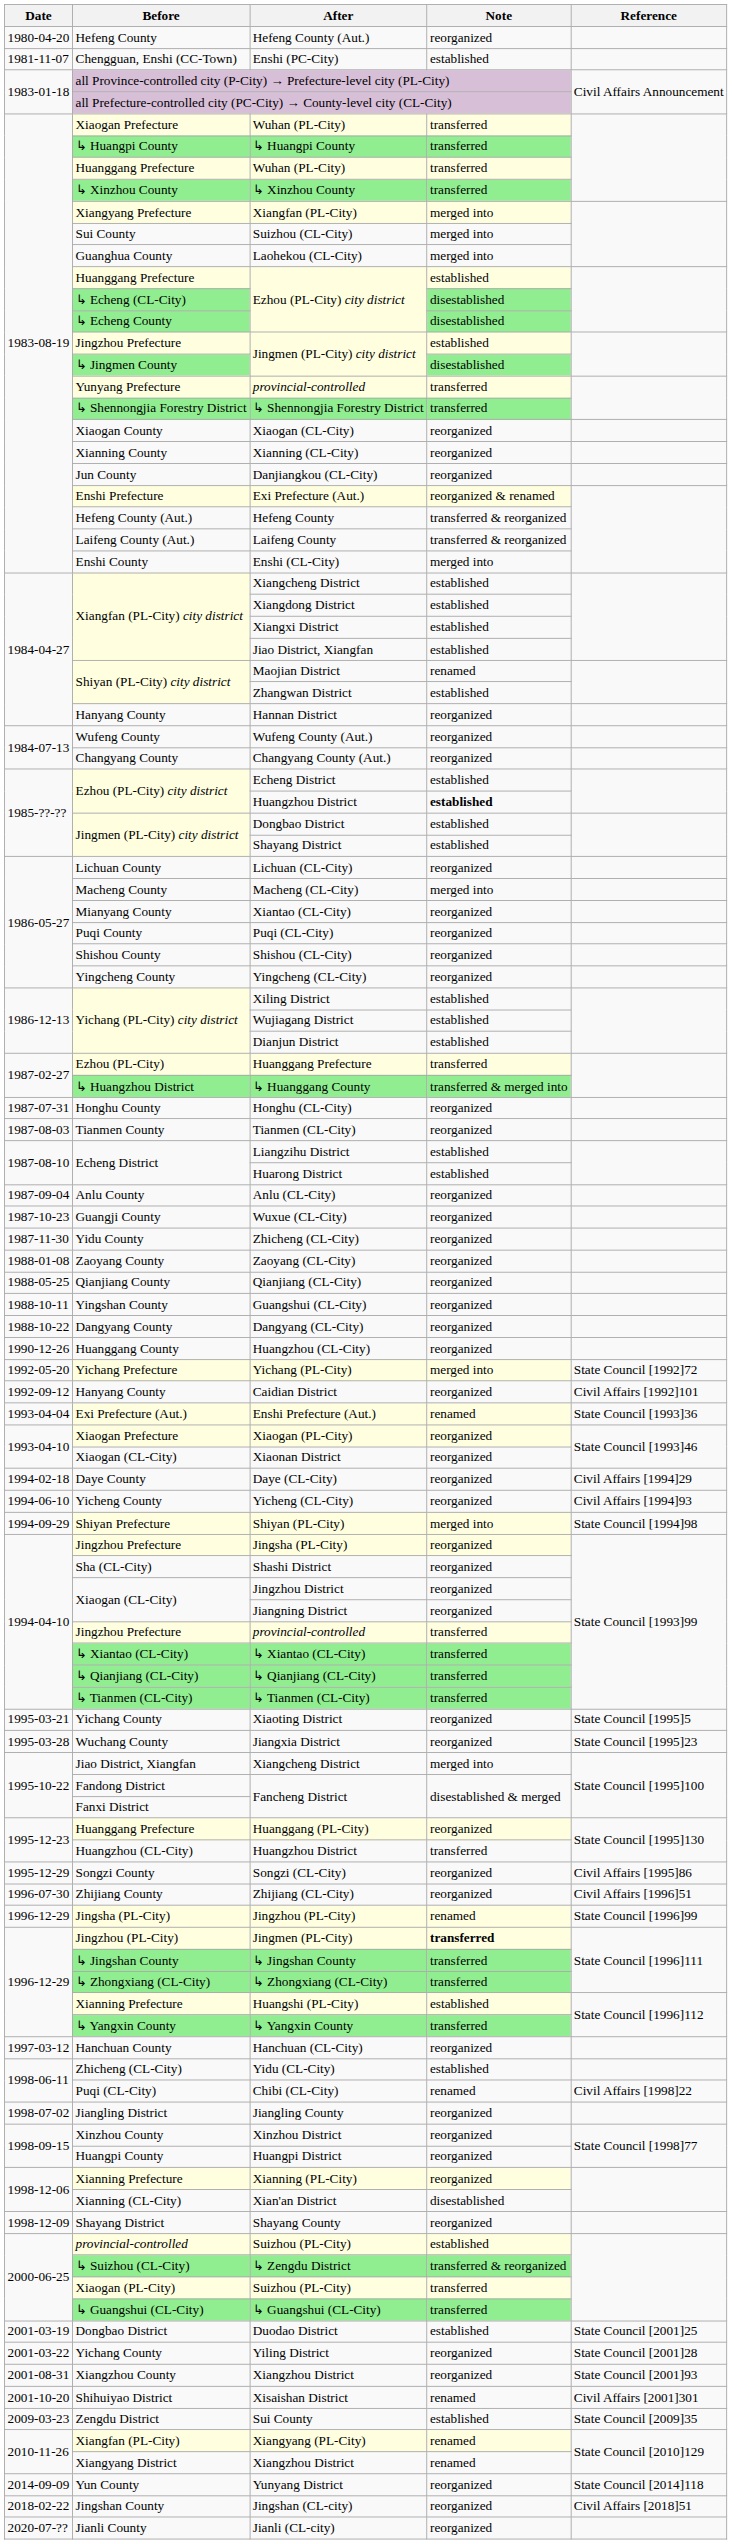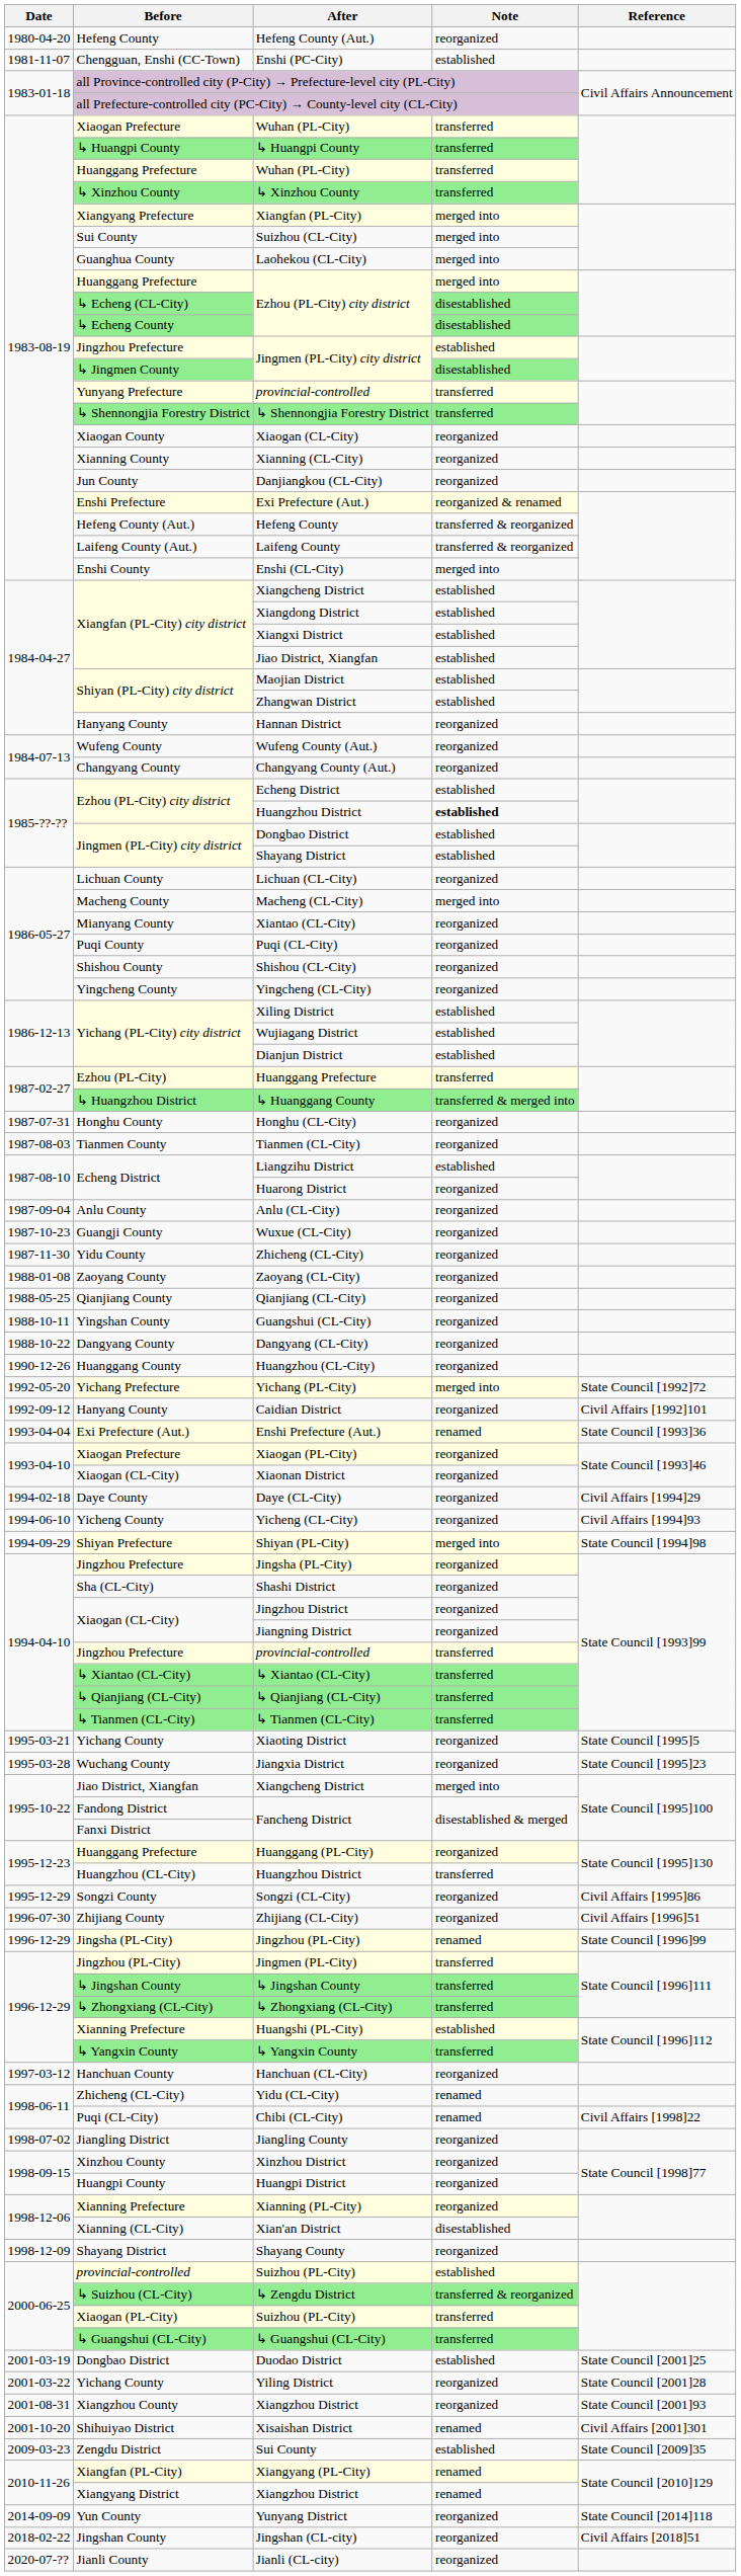 <table class="wikitable" style="font-size:90%;" align="center">
 <tr>
 <th>Date</th>
 <th>Before</th>
 <th>After</th>
 <th>Note</th>
 <th>Reference</th>
 </tr>
 <tr>
 <td>1980-04-20</td>
 <td>Hefeng County</td>
 <td>Hefeng County (Aut.)</td>
 <td>reorganized</td>
 <td></td>
 </tr>
 <tr>
 <td>1981-11-07</td>
 <td>Chengguan, Enshi (CC-Town)</td>
 <td>Enshi (PC-City)</td>
 <td>established</td>
 <td></td>
 </tr>
 <tr>
 <td rowspan="2">1983-01-18</td>
 <td bgcolor="thistle" colspan="3">all Province-controlled city (P-City) → Prefecture-level city (PL-City)</td>
 <td rowspan="2">Civil Affairs Announcement</td>
 </tr>
 <tr>
 <td bgcolor="thistle" colspan="3">all Prefecture-controlled city (PC-City) → County-level city (CL-City)</td>
 </tr>
 <tr>
 <td rowspan="21">1983-08-19</td>
 <td bgcolor="lightyellow">Xiaogan Prefecture</td>
 <td bgcolor="lightyellow">Wuhan (PL-City)</td>
 <td bgcolor="lightyellow">transferred</td>
 <td rowspan="4"></td>
 </tr>
 <tr bgcolor="lightgreen">
 <td>↳ Huangpi County</td>
 <td>↳ Huangpi County</td>
 <td>transferred</td>
 </tr>
 <tr>
 <td bgcolor="lightyellow">Huanggang Prefecture</td>
 <td bgcolor="lightyellow">Wuhan (PL-City)</td>
 <td bgcolor="lightyellow">transferred</td>
 </tr>
 <tr bgcolor="lightgreen">
 <td>↳ Xinzhou County</td>
 <td>↳ Xinzhou County</td>
 <td>transferred</td>
 </tr>
 <tr>
 <td bgcolor="lightyellow">Xiangyang Prefecture</td>
 <td bgcolor="lightyellow">Xiangfan (PL-City)</td>
 <td bgcolor="lightyellow">merged into</td>
 <td rowspan="3"></td>
 </tr>
 <tr>
 <td>Sui County</td>
 <td>Suizhou (CL-City)</td>
 <td>merged into</td>
 </tr>
 <tr>
 <td>Guanghua County</td>
 <td>Laohekou (CL-City)</td>
 <td>merged into</td>
 </tr>
 <tr>
 <td bgcolor="lightyellow"> Huanggang Prefecture</td>
 <td bgcolor="lightyellow" rowspan="3">Ezhou (PL-City) <em>city district</em></td>
-<td bgcolor="lightyellow">established</td>
+<td bgcolor="lightyellow">merged into</td>
 <td rowspan="3"></td>
 </tr>
 <tr bgcolor="lightgreen">
 <td>↳ Echeng (CL-City)</td>
 <td>disestablished</td>
 </tr>
 <tr bgcolor="lightgreen">
 <td>↳ Echeng County</td>
 <td>disestablished</td>
 </tr>
 <tr>
 <td bgcolor="lightyellow"> Jingzhou Prefecture</td>
 <td bgcolor="lightyellow" rowspan="2">Jingmen (PL-City) <em>city district</em></td>
 <td bgcolor="lightyellow">established</td>
 <td rowspan="2"></td>
 </tr>
 <tr bgcolor="lightgreen">
 <td>↳ Jingmen County</td>
 <td>disestablished</td>
 </tr>
 <tr>
 <td bgcolor="lightyellow">Yunyang Prefecture</td>
 <td bgcolor="lightyellow"><em>provincial-controlled</em></td>
 <td bgcolor="lightyellow">transferred</td>
 <td rowspan="2"></td>
 </tr>
 <tr bgcolor="lightgreen">
 <td>↳ Shennongjia Forestry District</td>
 <td>↳ Shennongjia Forestry District</td>
 <td>transferred</td>
 </tr>
 <tr>
 <td>Xiaogan County</td>
 <td>Xiaogan (CL-City)</td>
 <td>reorganized</td>
 <td></td>
 </tr>
 <tr>
 <td>Xianning County</td>
 <td>Xianning (CL-City)</td>
 <td>reorganized</td>
 <td></td>
 </tr>
 <tr>
 <td>Jun County</td>
 <td>Danjiangkou (CL-City)</td>
 <td>reorganized</td>
 <td></td>
 </tr>
 <tr>
 <td bgcolor="lightyellow">Enshi Prefecture</td>
 <td bgcolor="lightyellow">Exi Prefecture (Aut.)</td>
 <td bgcolor="lightyellow">reorganized & renamed</td>
 <td rowspan="4"></td>
 </tr>
 <tr>
 <td>Hefeng County (Aut.)</td>
 <td>Hefeng County</td>
 <td>transferred & reorganized</td>
 </tr>
 <tr>
 <td>Laifeng County (Aut.)</td>
 <td>Laifeng County</td>
 <td>transferred & reorganized</td>
 </tr>
 <tr>
 <td>Enshi County</td>
 <td>Enshi (CL-City)</td>
 <td>merged into</td>
 </tr>
 <tr>
 <td rowspan="7">1984-04-27</td>
 <td bgcolor="lightyellow" rowspan="4">Xiangfan (PL-City) <em>city district</em></td>
 <td>Xiangcheng District</td>
 <td>established</td>
 <td rowspan="4"></td>
 </tr>
 <tr>
 <td>Xiangdong District</td>
 <td>established</td>
 </tr>
 <tr>
 <td>Xiangxi District</td>
 <td>established</td>
 </tr>
 <tr>
 <td>Jiao District, Xiangfan</td>
 <td>established</td>
 </tr>
 <tr>
 <td bgcolor="lightyellow" rowspan="2">Shiyan (PL-City) <em>city district</em></td>
 <td>Maojian District</td>
-<td>renamed</td>
+<td>established</td>
 <td rowspan="2"></td>
 </tr>
 <tr>
 <td>Zhangwan District</td>
 <td>established</td>
 </tr>
 <tr>
 <td> Hanyang County</td>
 <td>Hannan District</td>
 <td>reorganized</td>
 <td></td>
 </tr>
 <tr>
 <td rowspan="2">1984-07-13</td>
 <td>Wufeng County</td>
 <td>Wufeng County (Aut.)</td>
 <td>reorganized</td>
 <td rowspan=""2></td>
 </tr>
 <tr>
 <td>Changyang County</td>
 <td>Changyang County (Aut.)</td>
 <td>reorganized</td>
 <td></td>
 </tr>
 <tr>
 <td rowspan="4">1985-??-??</td>
 <td bgcolor="lightyellow" rowspan="2">Ezhou (PL-City) <em>city district</em></td>
 <td>Echeng District</td>
 <td>established</td>
 <td rowspan="2"></td>
 </tr>
 <tr>
 <td>Huangzhou District</td>
 <td><strong>established</strong></td>
 </tr>
 <tr>
 <td bgcolor="lightyellow" rowspan="2">Jingmen (PL-City) <em>city district</em></td>
 <td>Dongbao District</td>
 <td>established</td>
 <td rowspan="2"></td>
 </tr>
 <tr>
 <td>Shayang District</td>
 <td>established</td>
 </tr>
 <tr>
 <td rowspan="6">1986-05-27</td>
 <td>Lichuan County</td>
 <td>Lichuan (CL-City)</td>
 <td>reorganized</td>
 <td></td>
 </tr>
 <tr>
 <td>Macheng County</td>
 <td>Macheng (CL-City)</td>
 <td>merged into</td>
 <td></td>
 </tr>
 <tr>
 <td>Mianyang County</td>
 <td>Xiantao (CL-City)</td>
 <td>reorganized</td>
 <td></td>
 </tr>
 <tr>
 <td>Puqi County</td>
 <td>Puqi (CL-City)</td>
 <td>reorganized</td>
 <td></td>
 </tr>
 <tr>
 <td>Shishou County</td>
 <td>Shishou (CL-City)</td>
 <td>reorganized</td>
 <td></td>
 </tr>
 <tr>
 <td>Yingcheng County</td>
 <td>Yingcheng (CL-City)</td>
 <td>reorganized</td>
 <td></td>
 </tr>
 <tr>
 <td rowspan="3">1986-12-13</td>
 <td bgcolor="lightyellow" rowspan="3">Yichang (PL-City) <em>city district</em></td>
 <td>Xiling District</td>
 <td>established</td>
 <td rowspan="3"></td>
 </tr>
 <tr>
 <td>Wujiagang District</td>
 <td>established</td>
 </tr>
 <tr>
 <td>Dianjun District</td>
 <td>established</td>
 </tr>
 <tr>
 <td rowspan="2">1987-02-27</td>
 <td bgcolor="lightyellow"> Ezhou (PL-City)</td>
 <td bgcolor="lightyellow">Huanggang Prefecture</td>
 <td bgcolor="lightyellow">transferred</td>
 <td rowspan="2"></td>
 </tr>
 <tr bgcolor="lightgreen">
 <td>↳ Huangzhou District</td>
 <td>↳ Huanggang County</td>
 <td>transferred & merged into</td>
 </tr>
 <tr>
 <td>1987-07-31</td>
 <td>Honghu County</td>
 <td>Honghu (CL-City)</td>
 <td>reorganized</td>
 <td></td>
 </tr>
 <tr>
 <td>1987-08-03</td>
 <td>Tianmen County</td>
 <td>Tianmen (CL-City)</td>
 <td>reorganized</td>
 <td></td>
 </tr>
 <tr>
 <td rowspan="2">1987-08-10</td>
 <td rowspan="2"> Echeng District</td>
 <td>Liangzihu District</td>
 <td>established</td>
 <td rowspan="2"></td>
 </tr>
 <tr>
 <td>Huarong District</td>
-<td>established</td>
+<td>reorganized</td>
 </tr>
 <tr>
 <td>1987-09-04</td>
 <td>Anlu County</td>
 <td>Anlu (CL-City)</td>
 <td>reorganized</td>
 <td></td>
 </tr>
 <tr>
 <td>1987-10-23</td>
 <td>Guangji County</td>
 <td>Wuxue (CL-City)</td>
 <td>reorganized</td>
 <td></td>
 </tr>
 <tr>
 <td>1987-11-30</td>
 <td>Yidu County</td>
 <td>Zhicheng (CL-City)</td>
 <td>reorganized</td>
 <td></td>
 </tr>
 <tr>
 <td>1988-01-08</td>
 <td>Zaoyang County</td>
 <td>Zaoyang (CL-City)</td>
 <td>reorganized</td>
 <td></td>
 </tr>
 <tr>
 <td>1988-05-25</td>
 <td>Qianjiang County</td>
 <td>Qianjiang (CL-City)</td>
 <td>reorganized</td>
 <td></td>
 </tr>
 <tr>
 <td>1988-10-11</td>
 <td>Yingshan County</td>
 <td>Guangshui (CL-City)</td>
 <td>reorganized</td>
 <td></td>
 </tr>
 <tr>
 <td>1988-10-22</td>
 <td>Dangyang County</td>
 <td>Dangyang (CL-City)</td>
 <td>reorganized</td>
 <td></td>
 </tr>
 <tr>
 <td>1990-12-26</td>
 <td>Huanggang County</td>
 <td>Huangzhou (CL-City)</td>
 <td>reorganized</td>
 <td></td>
 </tr>
 <tr>
 <td>1992-05-20</td>
 <td bgcolor="lightyellow">Yichang Prefecture</td>
 <td bgcolor="lightyellow">Yichang (PL-City)</td>
 <td bgcolor="lightyellow">merged into</td>
 <td>State Council [1992]72</td>
 </tr>
 <tr>
 <td>1992-09-12</td>
 <td>Hanyang County</td>
 <td>Caidian District</td>
 <td>reorganized</td>
 <td>Civil Affairs [1992]101</td>
 </tr>
 <tr>
 <td>1993-04-04</td>
 <td bgcolor="lightyellow">Exi Prefecture (Aut.)</td>
 <td bgcolor="lightyellow">Enshi Prefecture (Aut.)</td>
 <td bgcolor="lightyellow">renamed</td>
 <td>State Council [1993]36</td>
 </tr>
 <tr>
 <td rowspan="2">1993-04-10</td>
 <td bgcolor="lightyellow">Xiaogan Prefecture</td>
 <td bgcolor="lightyellow">Xiaogan (PL-City)</td>
 <td bgcolor="lightyellow">reorganized</td>
 <td rowspan="2">State Council [1993]46</td>
 </tr>
 <tr>
 <td>Xiaogan (CL-City)</td>
 <td>Xiaonan District</td>
 <td>reorganized</td>
 </tr>
 <tr>
 <td>1994-02-18</td>
 <td>Daye County</td>
 <td>Daye (CL-City)</td>
 <td>reorganized</td>
 <td>Civil Affairs [1994]29</td>
 </tr>
 <tr>
 <td>1994-06-10</td>
 <td>Yicheng County</td>
 <td>Yicheng (CL-City)</td>
 <td>reorganized</td>
 <td>Civil Affairs [1994]93</td>
 </tr>
 <tr>
 <td>1994-09-29</td>
 <td bgcolor="lightyellow">Shiyan Prefecture</td>
 <td bgcolor="lightyellow">Shiyan (PL-City)</td>
 <td bgcolor="lightyellow">merged into</td>
 <td>State Council [1994]98</td>
 </tr>
 <tr>
 <td rowspan="8">1994-04-10</td>
 <td bgcolor="lightyellow">Jingzhou Prefecture</td>
 <td bgcolor="lightyellow">Jingsha (PL-City)</td>
 <td bgcolor="lightyellow">reorganized</td>
 <td rowspan="8">State Council [1993]99</td>
 </tr>
 <tr>
 <td>Sha (CL-City)</td>
 <td>Shashi District</td>
 <td>reorganized</td>
 </tr>
 <tr>
 <td rowspan="2">Xiaogan (CL-City)</td>
 <td>Jingzhou District</td>
 <td>reorganized</td>
 </tr>
 <tr>
 <td>Jiangning District</td>
 <td>reorganized</td>
 </tr>
 <tr bgcolor="lightyellow">
 <td> Jingzhou Prefecture</td>
 <td><em>provincial-controlled</em></td>
 <td>transferred</td>
 </tr>
 <tr bgcolor="lightgreen">
 <td>↳ Xiantao (CL-City)</td>
 <td>↳ Xiantao (CL-City)</td>
 <td>transferred</td>
 </tr>
 <tr bgcolor="lightgreen">
 <td>↳ Qianjiang (CL-City)</td>
 <td>↳ Qianjiang (CL-City)</td>
 <td>transferred</td>
 </tr>
 <tr bgcolor="lightgreen">
 <td>↳ Tianmen (CL-City)</td>
 <td>↳ Tianmen (CL-City)</td>
 <td>transferred</td>
 </tr>
 <tr>
 <td>1995-03-21</td>
 <td> Yichang County</td>
 <td>Xiaoting District</td>
 <td>reorganized</td>
 <td>State Council [1995]5</td>
 </tr>
 <tr>
 <td>1995-03-28</td>
 <td>Wuchang County</td>
 <td>Jiangxia District</td>
 <td>reorganized</td>
 <td>State Council [1995]23</td>
 </tr>
 <tr>
 <td rowspan="3">1995-10-22</td>
 <td>Jiao District, Xiangfan</td>
 <td>Xiangcheng District</td>
 <td>merged into</td>
 <td rowspan="3">State Council [1995]100</td>
 </tr>
 <tr>
 <td>Fandong District</td>
 <td rowspan="2">Fancheng District</td>
 <td rowspan="2">disestablished & merged</td>
 </tr>
 <tr>
 <td>Fanxi District</td>
 </tr>
 <tr>
 <td rowspan="2">1995-12-23</td>
 <td bgcolor="lightyellow">Huanggang Prefecture</td>
 <td bgcolor="lightyellow">Huanggang (PL-City)</td>
 <td bgcolor="lightyellow">reorganized</td>
 <td rowspan="2">State Council [1995]130</td>
 </tr>
 <tr>
 <td>Huangzhou  (CL-City)</td>
 <td>Huangzhou  District</td>
 <td>transferred</td>
 </tr>
 <tr>
 <td>1995-12-29</td>
 <td>Songzi County</td>
 <td>Songzi (CL-City)</td>
 <td>reorganized</td>
 <td>Civil Affairs [1995]86</td>
 </tr>
 <tr>
 <td>1996-07-30</td>
 <td>Zhijiang County</td>
 <td>Zhijiang (CL-City)</td>
 <td>reorganized</td>
 <td>Civil Affairs [1996]51</td>
 </tr>
 <tr>
 <td>1996-12-29</td>
 <td bgcolor="lightyellow">Jingsha (PL-City)</td>
 <td bgcolor="lightyellow">Jingzhou (PL-City)</td>
 <td bgcolor="lightyellow">renamed</td>
 <td>State Council [1996]99</td>
 </tr>
 <tr>
 <td rowspan="5">1996-12-29</td>
 <td bgcolor="lightyellow"> Jingzhou (PL-City)</td>
 <td bgcolor="lightyellow">Jingmen (PL-City)</td>
-<td bgcolor="lightyellow"><strong>transferred</strong></td>
+<td bgcolor="lightyellow">transferred</td>
 <td rowspan="3">State Council [1996]111</td>
 </tr>
 <tr bgcolor="lightgreen">
 <td>↳ Jingshan County</td>
 <td>↳ Jingshan County</td>
 <td>transferred</td>
 </tr>
 <tr bgcolor="lightgreen">
 <td>↳ Zhongxiang (CL-City)</td>
 <td>↳ Zhongxiang (CL-City)</td>
 <td>transferred</td>
 </tr>
 <tr>
 <td bgcolor="lightyellow"> Xianning Prefecture</td>
 <td bgcolor="lightyellow">Huangshi (PL-City)</td>
 <td bgcolor="lightyellow">established</td>
 <td rowspan="2">State Council [1996]112</td>
 </tr>
 <tr bgcolor="lightgreen">
 <td>↳ Yangxin County</td>
 <td>↳ Yangxin County</td>
 <td>transferred</td>
 </tr>
 <tr>
 <td>1997-03-12</td>
 <td>Hanchuan County</td>
 <td>Hanchuan (CL-City)</td>
 <td>reorganized</td>
 <td></td>
 </tr>
 <tr>
 <td rowspan="2">1998-06-11</td>
 <td>Zhicheng (CL-City)</td>
 <td>Yidu (CL-City)</td>
-<td>established</td>
+<td>renamed</td>
 <td></td>
 </tr>
 <tr>
 <td>Puqi (CL-City)</td>
 <td>Chibi (CL-City)</td>
 <td>renamed</td>
 <td>Civil Affairs [1998]22</td>
 </tr>
 <tr>
 <td>1998-07-02</td>
 <td>Jiangling District</td>
 <td>Jiangling County</td>
 <td>reorganized</td>
 <td></td>
 </tr>
 <tr>
 <td rowspan="2">1998-09-15</td>
 <td>Xinzhou County</td>
 <td>Xinzhou District</td>
 <td>reorganized</td>
 <td rowspan="2">State Council [1998]77</td>
 </tr>
 <tr>
 <td>Huangpi County</td>
 <td>Huangpi District</td>
 <td>reorganized</td>
 </tr>
 <tr>
 <td rowspan="2">1998-12-06</td>
 <td bgcolor="lightyellow">Xianning Prefecture</td>
 <td bgcolor="lightyellow">Xianning (PL-City)</td>
 <td bgcolor="lightyellow">reorganized</td>
 <td rowspan="2"></td>
 </tr>
 <tr>
 <td>Xianning (CL-City)</td>
 <td>Xian'an District</td>
 <td>disestablished</td>
 </tr>
 <tr>
 <td>1998-12-09</td>
 <td>Shayang District</td>
 <td>Shayang County</td>
 <td>reorganized</td>
 <td></td>
 </tr>
 <tr>
 <td rowspan="4">2000-06-25</td>
 <td bgcolor="lightyellow"><em>provincial-controlled</em></td>
 <td bgcolor="lightyellow">Suizhou (PL-City)</td>
 <td bgcolor="lightyellow">established</td>
 <td rowspan="4"></td>
 </tr>
 <tr bgcolor="lightgreen">
 <td>↳ Suizhou (CL-City)</td>
 <td>↳ Zengdu District</td>
 <td>transferred & reorganized</td>
 </tr>
 <tr bgcolor="lightyellow">
 <td> Xiaogan (PL-City)</td>
 <td>Suizhou (PL-City)</td>
 <td>transferred</td>
 </tr>
 <tr bgcolor="lightgreen">
 <td>↳ Guangshui (CL-City)</td>
 <td>↳  Guangshui (CL-City)</td>
 <td>transferred</td>
 </tr>
 <tr>
 <td>2001-03-19</td>
 <td> Dongbao District</td>
 <td>Duodao District</td>
 <td>established</td>
 <td>State Council [2001]25</td>
 </tr>
 <tr>
 <td>2001-03-22</td>
 <td>Yichang County</td>
 <td>Yiling District</td>
 <td>reorganized</td>
 <td>State Council [2001]28</td>
 </tr>
 <tr>
 <td>2001-08-31</td>
 <td>Xiangzhou County</td>
 <td>Xiangzhou District</td>
 <td>reorganized</td>
 <td>State Council [2001]93</td>
 </tr>
 <tr>
 <td>2001-10-20</td>
 <td>Shihuiyao District</td>
 <td>Xisaishan District</td>
 <td>renamed</td>
 <td>Civil Affairs [2001]301</td>
 </tr>
 <tr>
 <td>2009-03-23</td>
 <td> Zengdu District</td>
 <td>Sui County</td>
 <td>established</td>
 <td>State Council [2009]35</td>
 </tr>
 <tr>
 <td rowspan="2">2010-11-26</td>
 <td bgcolor="lightyellow">Xiangfan (PL-City)</td>
 <td bgcolor="lightyellow">Xiangyang (PL-City)</td>
 <td bgcolor="lightyellow">renamed</td>
 <td rowspan="2">State Council [2010]129</td>
 </tr>
 <tr>
 <td>Xiangyang District</td>
 <td>Xiangzhou District</td>
 <td>renamed</td>
 </tr>
 <tr>
 <td>2014-09-09</td>
 <td>Yun County</td>
 <td>Yunyang District</td>
 <td>reorganized</td>
 <td>State Council [2014]118</td>
 </tr>
 <tr>
 <td>2018-02-22</td>
 <td>Jingshan County</td>
 <td>Jingshan (CL-city)</td>
 <td>reorganized</td>
 <td>Civil Affairs [2018]51</td>
 </tr>
 <tr>
 <td>2020-07-??</td>
 <td>Jianli County</td>
 <td>Jianli (CL-city)</td>
 <td>reorganized</td>
 <td></td>
 </tr>
 </table>
